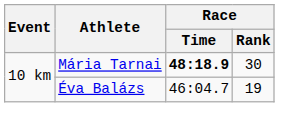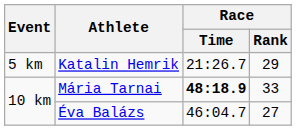 <table class="wikitable" border="1" style="font-size:90%">
 <tr>
 <th rowspan=2>Event</th>
 <th rowspan=2>Athlete</th>
 <th colspan=2>Race</th>
 </tr>
 <tr>
 <th>Time</th>
 <th>Rank</th>
 </tr>
 <tr>
+<td>5 km</td>
+<td><a href='#'>Katalin Hemrik</a></td>
+<td align=center>21:26.7</td>
+<td align=center>29</td>
+</tr>
+<tr>
 <td rowspan=2>10 km</td>
 <td><a href='#'>Mária Tarnai</a></td>
 <td align=center><strong>48:18.9</strong></td>
-<td align=center>30</td>
+<td align=center>33</td>
 </tr>
 <tr>
 <td><a href='#'>Éva Balázs</a></td>
 <td align=center>46:04.7</td>
-<td align=center>19</td>
+<td align=center>27</td>
 </tr>
 </table>
